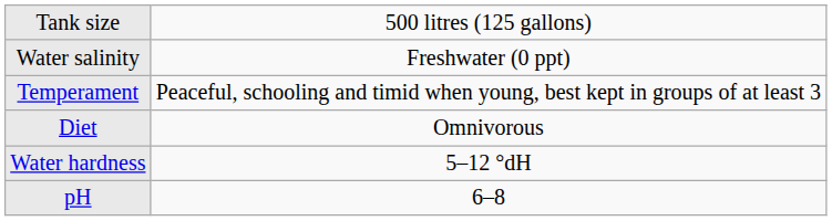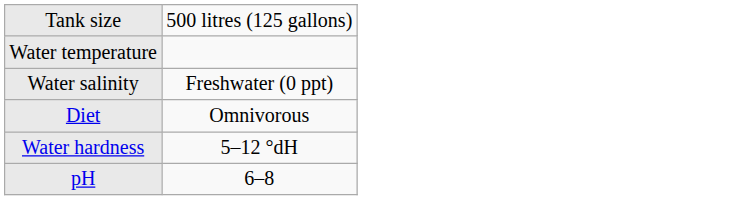 <table class="wikitable" style="text-align: center">
 <tr>
 <td style="background-color:#E9E9E9">Tank size</td>
 <td>500 litres (125 gallons)</td>
 </tr>
 <tr>
+<td style="background-color:#E9E9E9">Water temperature</td>
+<td></td>
+</tr>
+<tr>
 <td style="background-color:#E9E9E9">Water salinity</td>
 <td>Freshwater (0 ppt)</td>
-</tr>
-<tr>
-<td style="background-color:#E9E9E9"><a href='#'>Temperament</a></td>
-<td>Peaceful, schooling and timid when young, best kept in groups of at least 3</td>
 </tr>
 <tr>
 <td style="background-color:#E9E9E9"><a href='#'>Diet</a></td>
 <td>Omnivorous</td>
 </tr>
 <tr>
 <td style="background-color:#E9E9E9"><a href='#'>Water hardness</a></td>
 <td>5–12 °dH</td>
 </tr>
 <tr>
 <td style="background-color:#E9E9E9"><a href='#'>pH</a></td>
 <td>6–8</td>
 </tr>
 </table>
